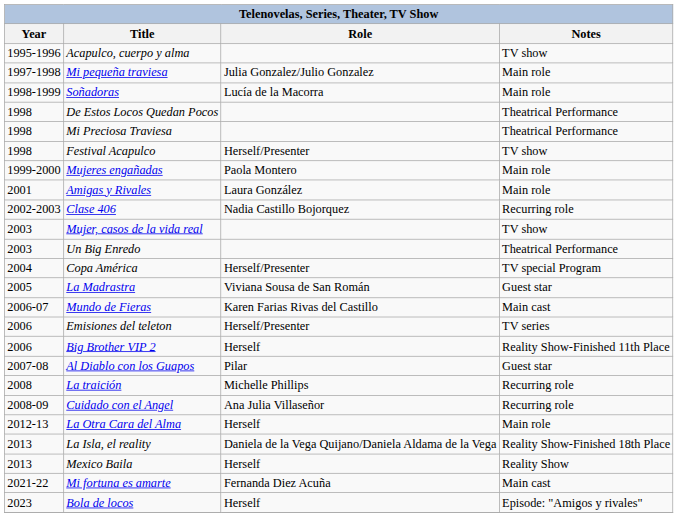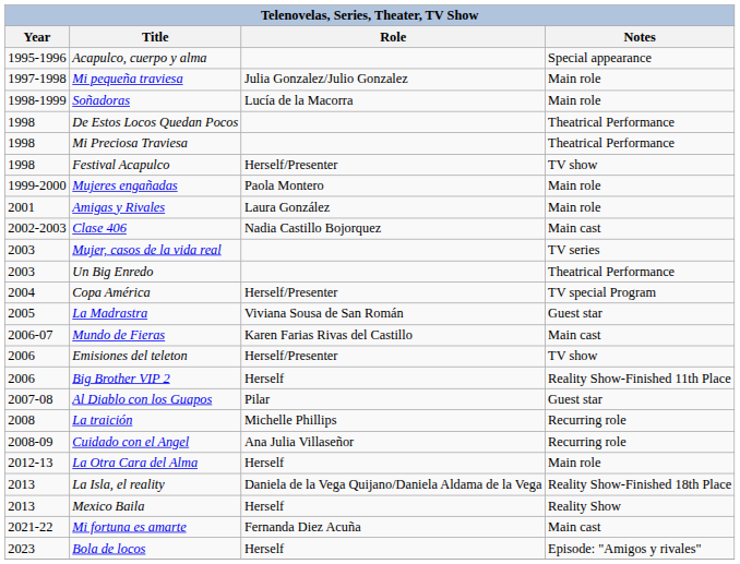 <table class="wikitable">
 <tr>
 <th colspan="5" style="background:LightSteelBlue;">Telenovelas, Series, Theater, TV Show</th>
 </tr>
 <tr>
 <th>Year</th>
 <th>Title</th>
 <th>Role</th>
 <th>Notes</th>
 </tr>
 <tr>
 <td>1995-1996</td>
 <td><em>Acapulco, cuerpo y alma</em></td>
 <td></td>
-<td>TV show</td>
+<td>Special appearance</td>
 </tr>
 <tr>
 <td>1997-1998</td>
 <td><em><a href='#'>Mi pequeña traviesa</a></em></td>
 <td>Julia Gonzalez/Julio Gonzalez</td>
 <td>Main role</td>
 </tr>
 <tr>
 <td>1998-1999</td>
 <td><em><a href='#'>Soñadoras</a></em></td>
 <td>Lucía de la Macorra</td>
 <td>Main role</td>
 </tr>
 <tr>
 <td>1998</td>
 <td><em>De Estos Locos Quedan Pocos</em></td>
 <td></td>
 <td>Theatrical Performance</td>
 </tr>
 <tr>
 <td>1998</td>
 <td><em>Mi Preciosa Traviesa</em></td>
 <td></td>
 <td>Theatrical Performance</td>
 </tr>
 <tr>
 <td>1998</td>
 <td><em>Festival Acapulco</em></td>
 <td>Herself/Presenter</td>
 <td>TV show</td>
 </tr>
 <tr>
 <td>1999-2000</td>
 <td><em><a href='#'>Mujeres engañadas</a></em></td>
 <td>Paola Montero</td>
 <td>Main role</td>
 </tr>
 <tr>
 <td>2001</td>
 <td><em><a href='#'>Amigas y Rivales</a></em></td>
 <td>Laura González</td>
 <td>Main role</td>
 </tr>
 <tr>
 <td>2002-2003</td>
 <td><em><a href='#'>Clase 406</a></em></td>
 <td>Nadia Castillo Bojorquez</td>
-<td>Recurring role</td>
+<td>Main cast</td>
 </tr>
 <tr>
 <td>2003</td>
 <td><em><a href='#'>Mujer, casos de la vida real</a></em></td>
 <td></td>
-<td>TV show</td>
+<td>TV series</td>
 </tr>
 <tr>
 <td>2003</td>
 <td><em>Un Big Enredo</em></td>
 <td></td>
 <td>Theatrical Performance</td>
 </tr>
 <tr>
 <td>2004</td>
 <td><em>Copa América</em></td>
 <td>Herself/Presenter</td>
 <td>TV special Program</td>
 </tr>
 <tr>
 <td>2005</td>
 <td><em><a href='#'>La Madrastra</a></em></td>
 <td>Viviana Sousa de San Román</td>
 <td>Guest star</td>
 </tr>
 <tr>
 <td>2006-07</td>
 <td><em><a href='#'>Mundo de Fieras</a></em></td>
 <td>Karen Farias Rivas del Castillo</td>
 <td>Main cast</td>
 </tr>
 <tr>
 <td>2006</td>
 <td><em>Emisiones del teleton</em></td>
 <td>Herself/Presenter</td>
-<td>TV series</td>
+<td>TV show</td>
 </tr>
 <tr>
 <td>2006</td>
 <td><em><a href='#'>Big Brother VIP 2</a></em></td>
 <td>Herself</td>
 <td>Reality Show-Finished 11th Place</td>
 </tr>
 <tr>
 <td>2007-08</td>
 <td><em><a href='#'>Al Diablo con los Guapos</a></em></td>
 <td>Pilar</td>
 <td>Guest star</td>
 </tr>
 <tr>
 <td>2008</td>
 <td><em><a href='#'>La traición</a></em></td>
 <td>Michelle Phillips</td>
 <td>Recurring role</td>
 </tr>
 <tr>
 <td>2008-09</td>
 <td><em><a href='#'>Cuidado con el Angel</a></em></td>
 <td>Ana Julia Villaseñor</td>
 <td>Recurring role</td>
 </tr>
 <tr>
 <td>2012-13</td>
 <td><em><a href='#'>La Otra Cara del Alma</a></em></td>
 <td>Herself</td>
 <td>Main role</td>
 </tr>
 <tr>
 <td>2013</td>
 <td><em>La Isla, el reality</em></td>
 <td>Daniela de la Vega Quijano/Daniela Aldama de la Vega</td>
 <td>Reality Show-Finished 18th Place</td>
 </tr>
 <tr>
 <td>2013</td>
 <td><em>Mexico Baila</em></td>
 <td>Herself</td>
 <td>Reality Show</td>
 </tr>
 <tr>
 <td>2021-22</td>
 <td><em><a href='#'>Mi fortuna es amarte</a></em></td>
 <td>Fernanda Diez Acuña</td>
 <td>Main cast</td>
 </tr>
 <tr>
 <td>2023</td>
 <td><em><a href='#'>Bola de locos</a></em></td>
 <td>Herself</td>
 <td>Episode: "Amigos y rivales"</td>
 </tr>
 <tr>
 </tr>
 </table>
